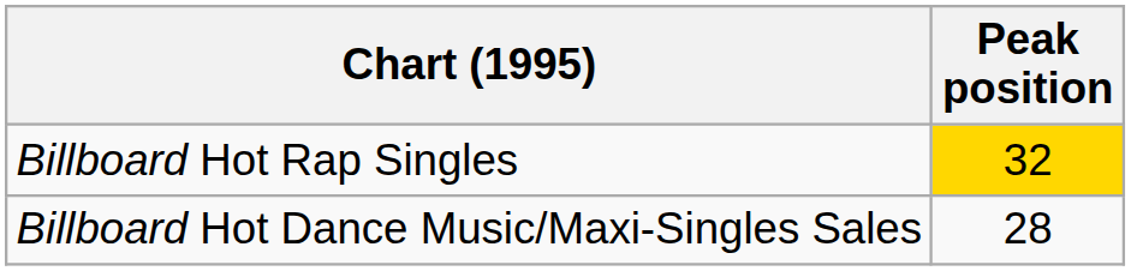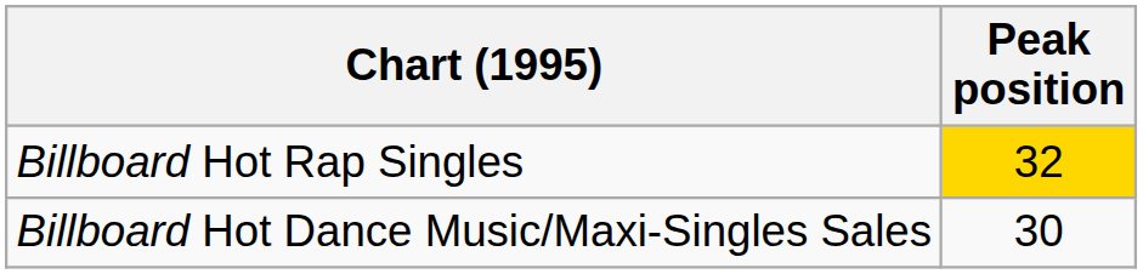 <table class="wikitable">
 <tr>
 <th>Chart (1995)</th>
 <th>Peak<br>position</th>
 </tr>
 <tr>
 <td><em>Billboard</em> Hot Rap Singles</td>
 <td align="center" style="background: gold;">32</td>
 </tr>
 <tr>
 <td><em>Billboard</em> Hot Dance Music/Maxi-Singles Sales</td>
-<td align="center">28</td>
+<td align="center">30</td>
 </tr>
 </table>
